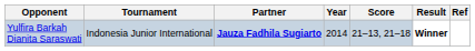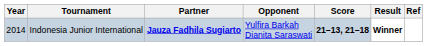 <table class="sortable wikitable" style="font-size: 90%">
 <tr>
-<th>Opponent</th>
+<th>Year</th>
 <th>Tournament</th>
 <th>Partner</th>
-<th>Year</th>
+<th>Opponent</th>
 <th>Score</th>
 <th>Result</th>
 <th>Ref</th>
 </tr>
 <tr style="background:#C6D4E1">
-<td align="left"> <a href='#'>Yulfira Barkah</a><br> <a href='#'>Dianita Saraswati</a></td>
+<td align="center">2014</td>
 <td align="left">Indonesia Junior International</td>
 <td align="left"><strong> <a href='#'>Jauza Fadhila Sugiarto</a></strong></td>
-<td align="center">2014</td>
-<td align="left">21–13, 21–18</td>
+<td align="left"> <a href='#'>Yulfira Barkah</a><br> <a href='#'>Dianita Saraswati</a></td>
+<td align="left"><strong>21–13, 21–18</strong></td>
 <td style="text-align:left; background:white"> <strong>Winner</strong></td>
 <td style="text-align:center; background:white"></td>
 </tr>
 </table>
